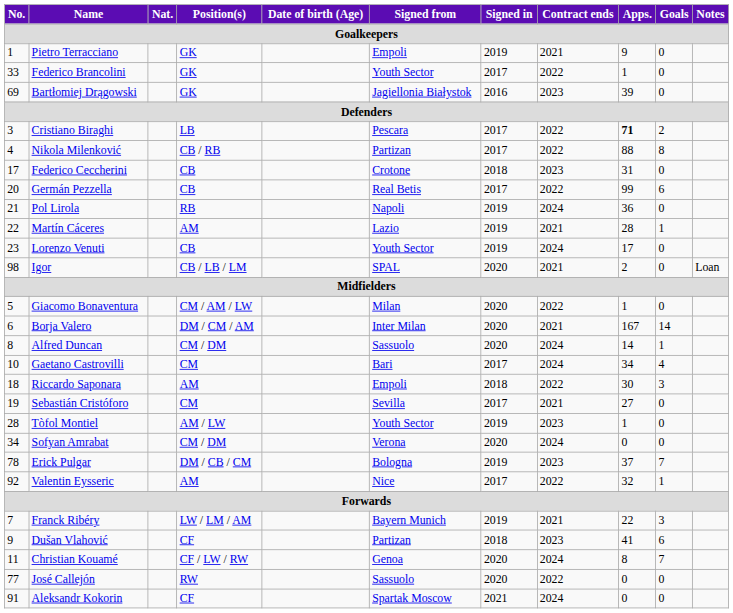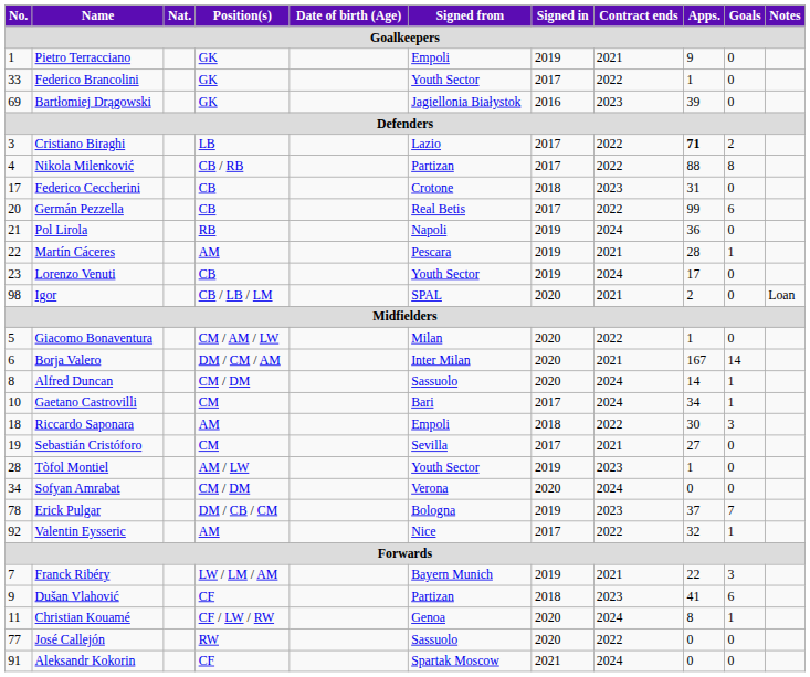 <table class="wikitable" style="text-align:left; font-size:90%; width:100%;">
 <tr>
 <th style="background:#5B0CB3; color:white; text-align:center;">No.</th>
 <th style="background:#5B0CB3; color:white; text-align:center;">Name</th>
 <th style="background:#5B0CB3; color:white; text-align:center;">Nat.</th>
 <th style="background:#5B0CB3; color:white; text-align:center;">Position(s)</th>
 <th style="background:#5B0CB3; color:white; text-align:center;">Date of birth (Age)</th>
 <th style="background:#5B0CB3; color:white; text-align:center;">Signed from</th>
 <th style="background:#5B0CB3; color:white; text-align:center;">Signed in</th>
 <th style="background:#5B0CB3; color:white; text-align:center;">Contract ends</th>
 <th style="background:#5B0CB3; color:white; text-align:center;">Apps.</th>
 <th style="background:#5B0CB3; color:white; text-align:center;">Goals</th>
 <th style="background:#5B0CB3; color:white; text-align:center;">Notes</th>
 </tr>
 <tr>
 <th colspan=11 style="background:#DCDCDC; text-align:center;">Goalkeepers</th>
 </tr>
 <tr>
 <td>1</td>
 <td><a href='#'>Pietro Terracciano</a></td>
 <td></td>
 <td><a href='#'>GK</a></td>
 <td></td>
 <td> <a href='#'>Empoli</a></td>
 <td>2019</td>
 <td>2021</td>
 <td>9</td>
 <td>0</td>
 <td></td>
 </tr>
 <tr>
 <td>33</td>
 <td><a href='#'>Federico Brancolini</a></td>
 <td></td>
 <td><a href='#'>GK</a></td>
 <td></td>
 <td> <a href='#'>Youth Sector</a></td>
 <td>2017</td>
 <td>2022</td>
 <td>1</td>
 <td>0</td>
 <td></td>
 </tr>
 <tr>
 <td>69</td>
 <td><a href='#'>Bartłomiej Drągowski</a></td>
 <td></td>
 <td><a href='#'>GK</a></td>
 <td></td>
 <td> <a href='#'>Jagiellonia Białystok</a></td>
 <td>2016</td>
 <td>2023</td>
 <td>39</td>
 <td>0</td>
 <td></td>
 </tr>
 <tr>
 <th colspan=11 style="background:#DCDCDC; text-align:center;">Defenders</th>
 </tr>
 <tr>
 <td>3</td>
 <td><a href='#'>Cristiano Biraghi</a></td>
 <td></td>
 <td><a href='#'>LB</a></td>
 <td></td>
-<td> <a href='#'>Pescara</a></td>
+<td> <a href='#'>Lazio</a></td>
 <td>2017</td>
 <td>2022</td>
 <td><strong>71</strong></td>
 <td>2</td>
 <td></td>
 </tr>
 <tr>
 <td>4</td>
 <td><a href='#'>Nikola Milenković</a></td>
 <td></td>
 <td><a href='#'>CB</a> / <a href='#'>RB</a></td>
 <td></td>
 <td> <a href='#'>Partizan</a></td>
 <td>2017</td>
 <td>2022</td>
 <td>88</td>
 <td>8</td>
 <td></td>
 </tr>
 <tr>
 <td>17</td>
 <td><a href='#'>Federico Ceccherini</a></td>
 <td></td>
 <td><a href='#'>CB</a></td>
 <td></td>
 <td> <a href='#'>Crotone</a></td>
 <td>2018</td>
 <td>2023</td>
 <td>31</td>
 <td>0</td>
 <td></td>
 </tr>
 <tr>
 <td>20</td>
 <td><a href='#'>Germán Pezzella</a></td>
 <td></td>
 <td><a href='#'>CB</a></td>
 <td></td>
 <td> <a href='#'>Real Betis</a></td>
 <td>2017</td>
 <td>2022</td>
 <td>99</td>
 <td>6</td>
 <td></td>
 </tr>
 <tr>
 <td>21</td>
 <td><a href='#'>Pol Lirola</a></td>
 <td></td>
 <td><a href='#'>RB</a></td>
 <td></td>
 <td> <a href='#'>Napoli</a></td>
 <td>2019</td>
 <td>2024</td>
 <td>36</td>
 <td>0</td>
 <td></td>
 </tr>
 <tr>
 <td>22</td>
 <td><a href='#'>Martín Cáceres</a></td>
 <td></td>
 <td><a href='#'>AM</a></td>
 <td></td>
-<td> <a href='#'>Lazio</a></td>
+<td> <a href='#'>Pescara</a></td>
 <td>2019</td>
 <td>2021</td>
 <td>28</td>
 <td>1</td>
 <td></td>
 </tr>
 <tr>
 <td>23</td>
 <td><a href='#'>Lorenzo Venuti</a></td>
 <td></td>
 <td><a href='#'>CB</a></td>
 <td></td>
 <td> <a href='#'>Youth Sector</a></td>
 <td>2019</td>
 <td>2024</td>
 <td>17</td>
 <td>0</td>
 <td></td>
 </tr>
 <tr>
 <td>98</td>
 <td><a href='#'>Igor</a></td>
 <td></td>
 <td><a href='#'>CB</a> / <a href='#'>LB</a> / <a href='#'>LM</a></td>
 <td></td>
 <td> <a href='#'>SPAL</a></td>
 <td>2020</td>
 <td>2021</td>
 <td>2</td>
 <td>0</td>
 <td>Loan</td>
 </tr>
 <tr>
 <th colspan=11 style="background:#DCDCDC; text-align:center;">Midfielders</th>
 </tr>
 <tr>
 <td>5</td>
 <td><a href='#'>Giacomo Bonaventura</a></td>
 <td></td>
 <td><a href='#'>CM</a> / <a href='#'>AM</a> / <a href='#'>LW</a></td>
 <td></td>
 <td> <a href='#'>Milan</a></td>
 <td>2020</td>
 <td>2022</td>
 <td>1</td>
 <td>0</td>
 <td></td>
 </tr>
 <tr>
 <td>6</td>
 <td><a href='#'>Borja Valero</a></td>
 <td></td>
 <td><a href='#'>DM</a> / <a href='#'>CM</a> / <a href='#'>AM</a></td>
 <td></td>
 <td> <a href='#'>Inter Milan</a></td>
 <td>2020</td>
 <td>2021</td>
 <td>167</td>
 <td>14</td>
 <td></td>
 </tr>
 <tr>
 <td>8</td>
 <td><a href='#'>Alfred Duncan</a></td>
 <td></td>
 <td><a href='#'>CM</a> / <a href='#'>DM</a></td>
 <td></td>
 <td> <a href='#'>Sassuolo</a></td>
 <td>2020</td>
 <td>2024</td>
 <td>14</td>
 <td>1</td>
 <td></td>
 </tr>
 <tr>
 <td>10</td>
 <td><a href='#'>Gaetano Castrovilli</a></td>
 <td></td>
 <td><a href='#'>CM</a></td>
 <td></td>
 <td> <a href='#'>Bari</a></td>
 <td>2017</td>
 <td>2024</td>
 <td>34</td>
-<td>4</td>
+<td>1</td>
 <td></td>
 </tr>
 <tr>
 <td>18</td>
 <td><a href='#'>Riccardo Saponara</a></td>
 <td></td>
 <td><a href='#'>AM</a></td>
 <td></td>
 <td> <a href='#'>Empoli</a></td>
 <td>2018</td>
 <td>2022</td>
 <td>30</td>
 <td>3</td>
 <td></td>
 </tr>
 <tr>
 <td>19</td>
 <td><a href='#'>Sebastián Cristóforo</a></td>
 <td></td>
 <td><a href='#'>CM</a></td>
 <td></td>
 <td> <a href='#'>Sevilla</a></td>
 <td>2017</td>
 <td>2021</td>
 <td>27</td>
 <td>0</td>
 <td></td>
 </tr>
 <tr>
 <td>28</td>
 <td><a href='#'>Tòfol Montiel</a></td>
 <td></td>
 <td><a href='#'>AM</a> / <a href='#'>LW</a></td>
 <td></td>
 <td> <a href='#'>Youth Sector</a></td>
 <td>2019</td>
 <td>2023</td>
 <td>1</td>
 <td>0</td>
 <td></td>
 </tr>
 <tr>
 <td>34</td>
 <td><a href='#'>Sofyan Amrabat</a></td>
 <td></td>
 <td><a href='#'>CM</a> / <a href='#'>DM</a></td>
 <td></td>
 <td> <a href='#'>Verona</a></td>
 <td>2020</td>
 <td>2024</td>
 <td>0</td>
 <td>0</td>
 <td></td>
 </tr>
 <tr>
 <td>78</td>
 <td><a href='#'>Erick Pulgar</a></td>
 <td></td>
 <td><a href='#'>DM</a> / <a href='#'>CB</a> / <a href='#'>CM</a></td>
 <td></td>
 <td> <a href='#'>Bologna</a></td>
 <td>2019</td>
 <td>2023</td>
 <td>37</td>
 <td>7</td>
 <td></td>
 </tr>
 <tr>
 <td>92</td>
 <td><a href='#'>Valentin Eysseric</a></td>
 <td></td>
 <td><a href='#'>AM</a></td>
 <td></td>
 <td> <a href='#'>Nice</a></td>
 <td>2017</td>
 <td>2022</td>
 <td>32</td>
 <td>1</td>
 <td></td>
 </tr>
 <tr>
 <th colspan=11 style="background:#DCDCDC; text-align:center;">Forwards</th>
 </tr>
 <tr>
 <td>7</td>
 <td><a href='#'>Franck Ribéry</a></td>
 <td></td>
 <td><a href='#'>LW</a> / <a href='#'>LM</a> / <a href='#'>AM</a></td>
 <td></td>
 <td> <a href='#'>Bayern Munich</a></td>
 <td>2019</td>
 <td>2021</td>
 <td>22</td>
 <td>3</td>
 <td></td>
 </tr>
 <tr>
 <td>9</td>
 <td><a href='#'>Dušan Vlahović</a></td>
 <td></td>
 <td><a href='#'>CF</a></td>
 <td></td>
 <td> <a href='#'>Partizan</a></td>
 <td>2018</td>
 <td>2023</td>
 <td>41</td>
 <td>6</td>
 <td></td>
 </tr>
 <tr>
 <td>11</td>
 <td><a href='#'>Christian Kouamé</a></td>
 <td></td>
 <td><a href='#'>CF</a> / <a href='#'>LW</a> / <a href='#'>RW</a></td>
 <td></td>
 <td> <a href='#'>Genoa</a></td>
 <td>2020</td>
 <td>2024</td>
 <td>8</td>
-<td>7</td>
+<td>1</td>
 <td></td>
 </tr>
 <tr>
 <td>77</td>
 <td><a href='#'>José Callejón</a></td>
 <td></td>
 <td><a href='#'>RW</a></td>
 <td></td>
 <td> <a href='#'>Sassuolo</a></td>
 <td>2020</td>
 <td>2022</td>
 <td>0</td>
 <td>0</td>
 <td></td>
 </tr>
 <tr>
 <td>91</td>
 <td><a href='#'>Aleksandr Kokorin</a></td>
 <td></td>
 <td><a href='#'>CF</a></td>
 <td></td>
 <td> <a href='#'>Spartak Moscow</a></td>
 <td>2021</td>
 <td>2024</td>
 <td>0</td>
 <td>0</td>
 <td></td>
 </tr>
 </table>
